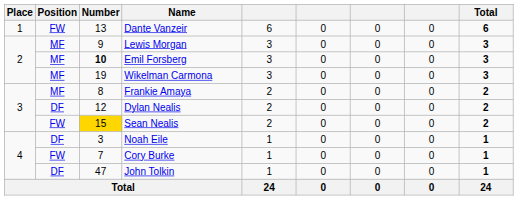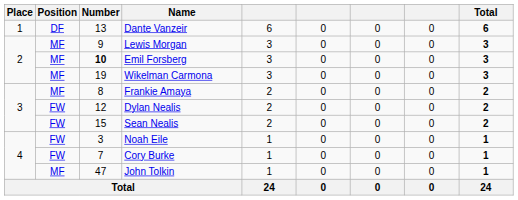 <table class="wikitable" style="font-size: 95%; text-align: center;">
 <tr>
 <th width=30>Place</th>
 <th width=30>Position</th>
 <th width=30>Number</th>
 <th width=175>Name</th>
 <th width=75></th>
 <th width=75></th>
 <th width=75></th>
 <th width=75></th>
 <th width=75>Total</th>
 </tr>
 <tr>
 <td>1</td>
-<td><a href='#'>FW</a></td>
+<td><a href='#'>DF</a></td>
 <td>13</td>
 <td align="left"> <a href='#'>Dante Vanzeir</a></td>
 <td>6</td>
 <td>0</td>
 <td>0</td>
 <td>0</td>
 <td><strong>6</strong></td>
 </tr>
 <tr>
 <td rowspan="3">2</td>
 <td><a href='#'>MF</a></td>
 <td>9</td>
 <td align="left"> <a href='#'>Lewis Morgan</a></td>
 <td>3</td>
 <td>0</td>
 <td>0</td>
 <td>0</td>
 <td><strong>3</strong></td>
 </tr>
 <tr>
 <td><a href='#'>MF</a></td>
 <td><strong>10</strong></td>
 <td align="left"> <a href='#'>Emil Forsberg</a></td>
 <td>3</td>
 <td>0</td>
 <td>0</td>
 <td>0</td>
 <td><strong>3</strong></td>
 </tr>
 <tr>
 <td><a href='#'>MF</a></td>
 <td>19</td>
 <td align="left"> <a href='#'>Wikelman Carmona</a></td>
 <td>3</td>
 <td>0</td>
 <td>0</td>
 <td>0</td>
 <td><strong>3</strong></td>
 </tr>
 <tr>
 <td rowspan="3">3</td>
 <td><a href='#'>MF</a></td>
 <td>8</td>
 <td align="left"> <a href='#'>Frankie Amaya</a></td>
 <td>2</td>
 <td>0</td>
 <td>0</td>
 <td>0</td>
 <td><strong>2</strong></td>
 </tr>
 <tr>
-<td><a href='#'>DF</a></td>
+<td><a href='#'>FW</a></td>
 <td>12</td>
 <td align="left"> <a href='#'>Dylan Nealis</a></td>
 <td>2</td>
 <td>0</td>
 <td>0</td>
 <td>0</td>
 <td><strong>2</strong></td>
 </tr>
 <tr>
 <td><a href='#'>FW</a></td>
-<td style="background: gold;">15</td>
+<td>15</td>
 <td align="left"> <a href='#'>Sean Nealis</a></td>
 <td>2</td>
 <td>0</td>
 <td>0</td>
 <td>0</td>
 <td><strong>2</strong></td>
 </tr>
 <tr>
 <td rowspan="3">4</td>
-<td><a href='#'>DF</a></td>
+<td><a href='#'>FW</a></td>
 <td>3</td>
 <td align="left"> <a href='#'>Noah Eile</a></td>
 <td>1</td>
 <td>0</td>
 <td>0</td>
 <td>0</td>
 <td><strong>1</strong></td>
 </tr>
 <tr>
 <td><a href='#'>FW</a></td>
 <td>7</td>
 <td align="left"> <a href='#'>Cory Burke</a></td>
 <td>1</td>
 <td>0</td>
 <td>0</td>
 <td>0</td>
 <td><strong>1</strong></td>
 </tr>
 <tr>
-<td><a href='#'>DF</a></td>
+<td><a href='#'>MF</a></td>
 <td>47</td>
 <td align="left"> <a href='#'>John Tolkin</a></td>
 <td>1</td>
 <td>0</td>
 <td>0</td>
 <td>0</td>
 <td><strong>1</strong></td>
 </tr>
 <tr>
 <th colspan="4">Total</th>
 <th>24</th>
 <th>0</th>
 <th>0</th>
 <th>0</th>
 <th>24</th>
 </tr>
 </table>
